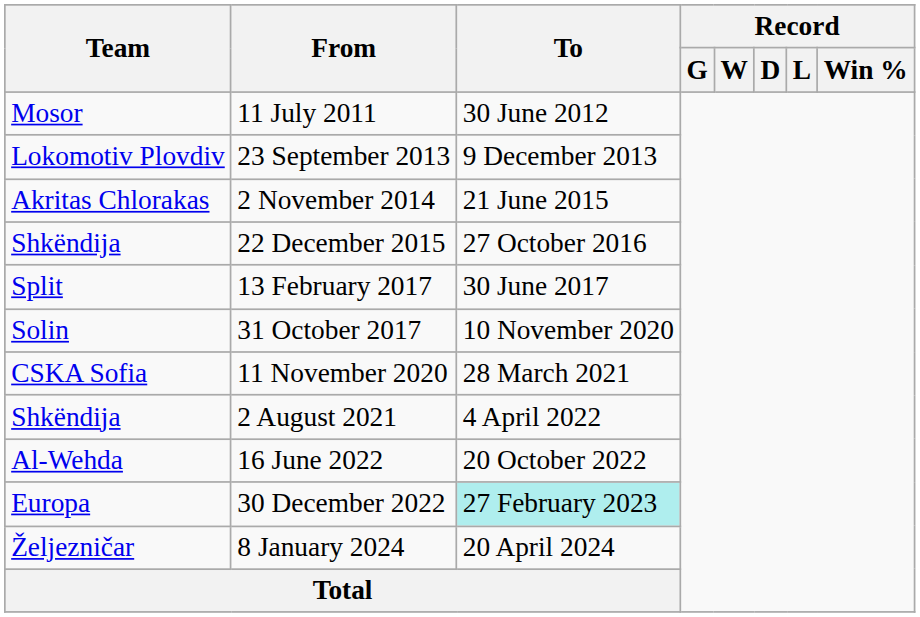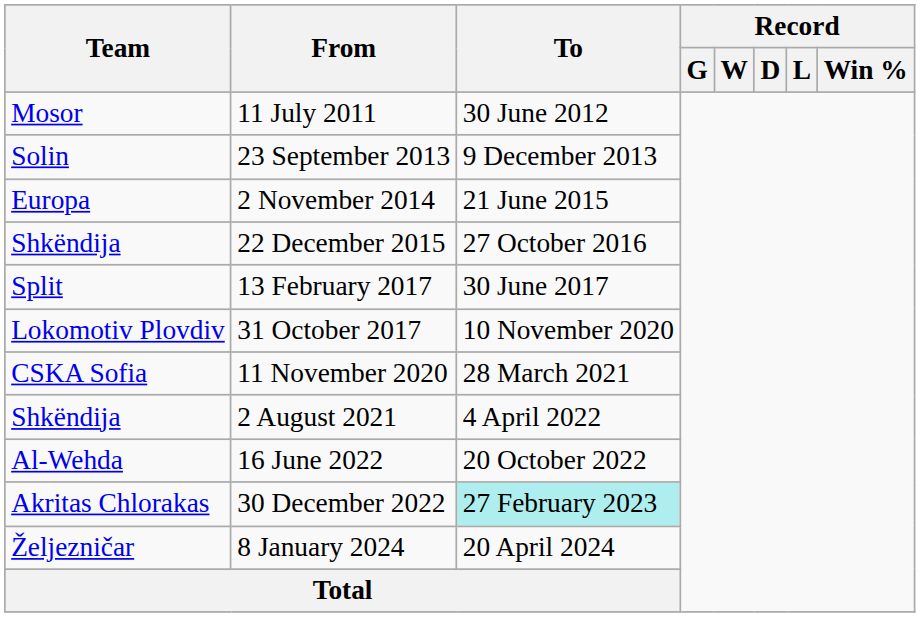 <table class="wikitable" style="text-align: center">
 <tr>
 <th rowspan="2">Team</th>
 <th rowspan="2">From</th>
 <th rowspan="2">To</th>
 <th colspan="5">Record</th>
 </tr>
 <tr>
 <th>G</th>
 <th>W</th>
 <th>D</th>
 <th>L</th>
 <th>Win %</th>
 </tr>
 <tr>
 <td align=left><a href='#'>Mosor</a></td>
 <td align=left>11 July 2011</td>
 <td align=left>30 June 2012<br></td>
 </tr>
 <tr>
-<td align=left><a href='#'>Lokomotiv Plovdiv</a></td>
+<td align=left><a href='#'>Solin</a></td>
 <td align=left>23 September 2013</td>
 <td align=left>9 December 2013<br></td>
 </tr>
 <tr>
-<td align=left><a href='#'>Akritas Chlorakas</a></td>
+<td align=left><a href='#'>Europa</a></td>
 <td align=left>2 November 2014</td>
 <td align=left>21 June 2015<br></td>
 </tr>
 <tr>
 <td align=left><a href='#'>Shkëndija</a></td>
 <td align=left>22 December 2015</td>
 <td align=left>27 October 2016<br></td>
 </tr>
 <tr>
 <td align=left><a href='#'>Split</a></td>
 <td align=left>13 February 2017</td>
 <td align=left>30 June 2017<br></td>
 </tr>
 <tr>
-<td align=left><a href='#'>Solin</a></td>
+<td align=left><a href='#'>Lokomotiv Plovdiv</a></td>
 <td align=left>31 October 2017</td>
 <td align=left>10 November 2020<br></td>
 </tr>
 <tr>
 <td align=left><a href='#'>CSKA Sofia</a></td>
 <td align=left>11 November 2020</td>
 <td align=left>28 March 2021<br></td>
 </tr>
 <tr>
 <td align=left><a href='#'>Shkëndija</a></td>
 <td align=left>2 August 2021</td>
 <td align=left>4 April 2022<br></td>
 </tr>
 <tr>
 <td align=left><a href='#'>Al-Wehda</a></td>
 <td align=left>16 June 2022</td>
 <td align=left>20 October 2022<br></td>
 </tr>
 <tr>
-<td align=left><a href='#'>Europa</a></td>
+<td align=left><a href='#'>Akritas Chlorakas</a></td>
 <td align=left>30 December 2022</td>
 <td align=left style="background: paleturquoise;">27 February 2023<br></td>
 </tr>
 <tr>
 <td align=left><a href='#'>Željezničar</a></td>
 <td align=left>8 January 2024</td>
 <td align=left>20 April 2024<br></td>
 </tr>
 <tr>
 <th colspan="3">Total<br></th>
 </tr>
 </table>
